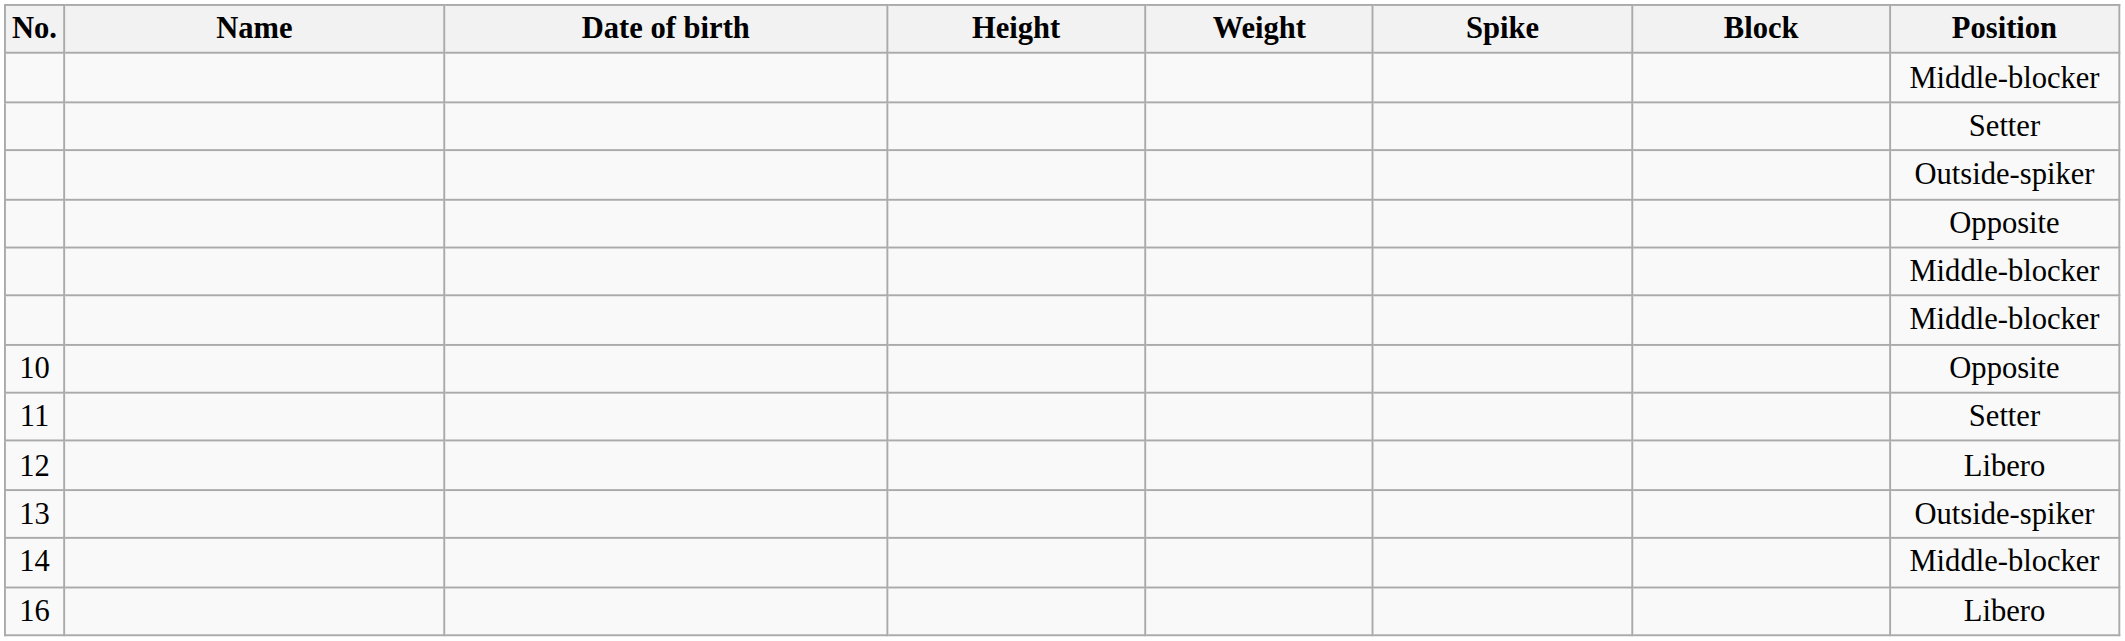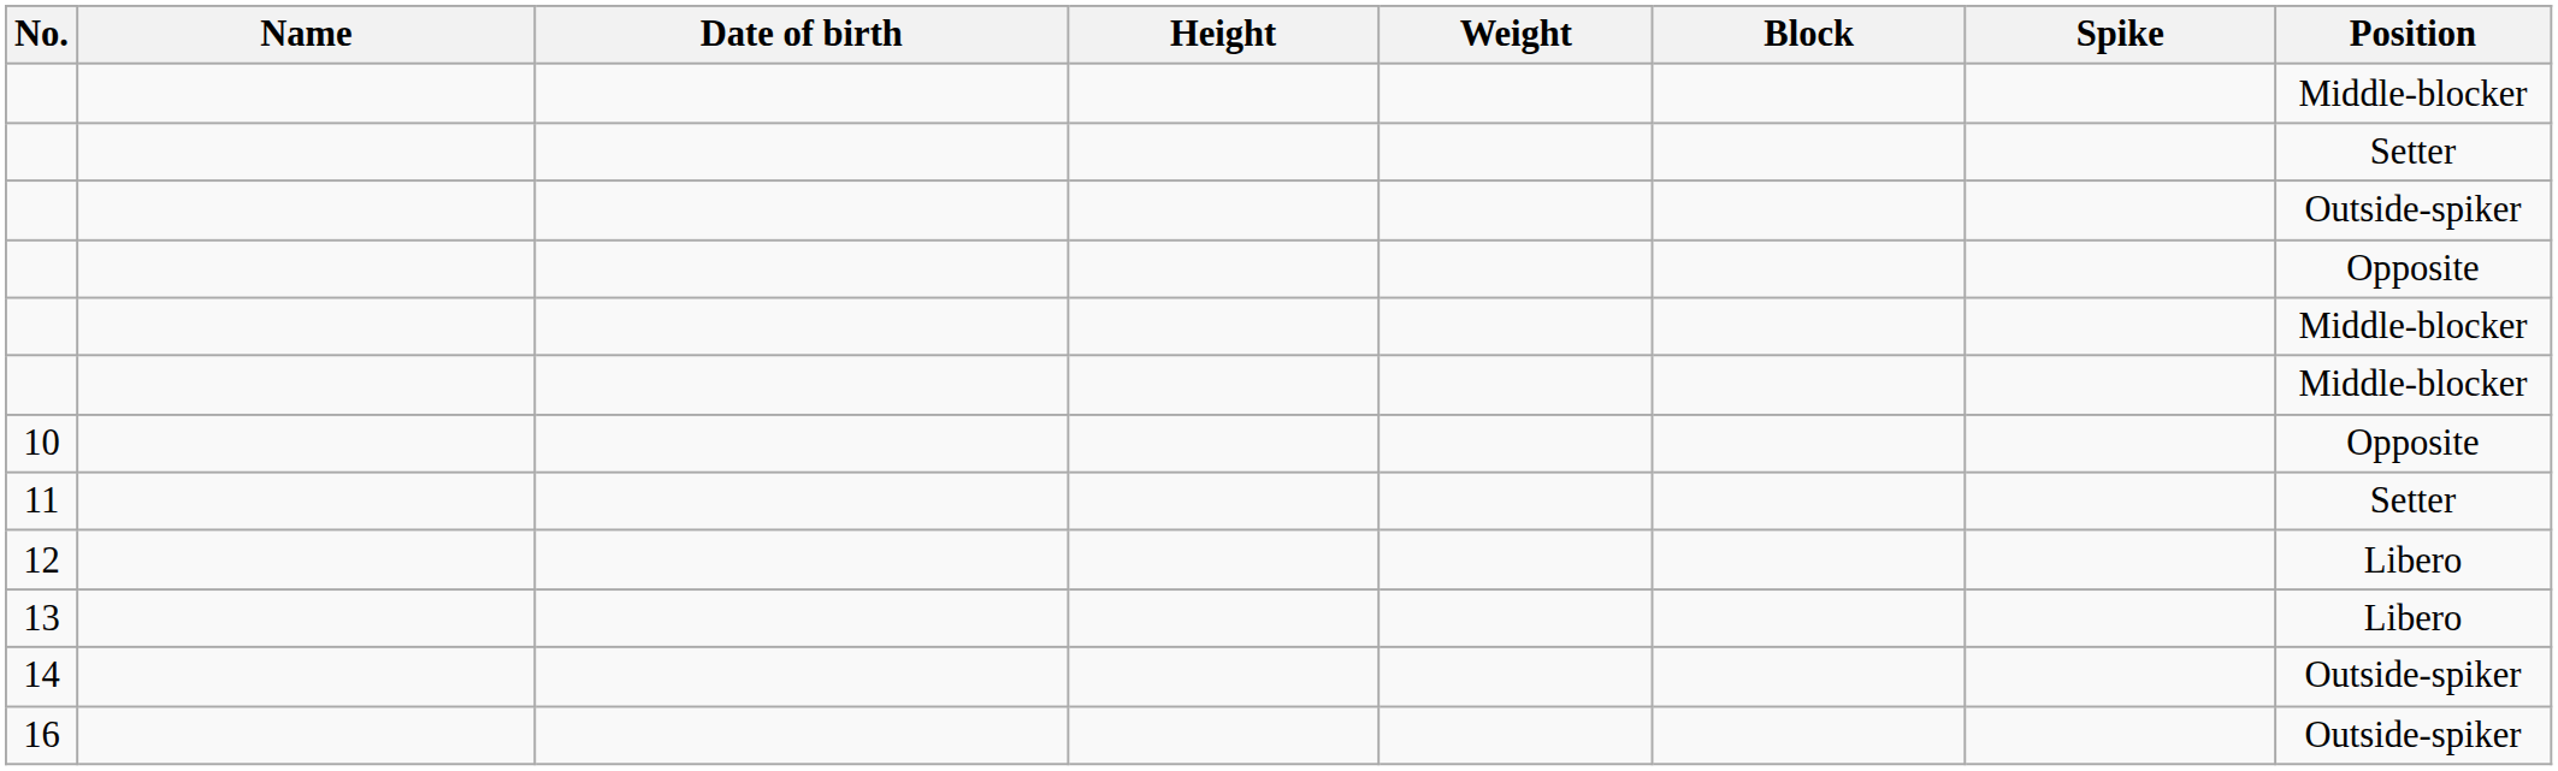 <table class="wikitable sortable" style="font-size:100%; text-align:center;">
 <tr>
 <th>No.</th>
 <th style="width:12em">Name</th>
 <th style="width:14em">Date of birth</th>
 <th style="width:8em">Height</th>
 <th style="width:7em">Weight</th>
+<th style="width:8em">Block</th>
 <th style="width:8em">Spike</th>
-<th style="width:8em">Block</th>
 <th style="width:7em">Position</th>
 </tr>
 <tr>
 <td></td>
 <td align=left> </td>
 <td align=right></td>
 <td></td>
 <td></td>
 <td></td>
 <td></td>
 <td>Middle-blocker</td>
 </tr>
 <tr>
 <td></td>
 <td align=left> </td>
 <td align=right></td>
 <td></td>
 <td></td>
 <td></td>
 <td></td>
 <td>Setter</td>
 </tr>
 <tr>
 <td></td>
 <td align=left> </td>
 <td align=right></td>
 <td></td>
 <td></td>
 <td></td>
 <td></td>
 <td>Outside-spiker</td>
 </tr>
 <tr>
 <td></td>
 <td align=left> </td>
 <td align=right></td>
 <td></td>
 <td></td>
 <td></td>
 <td></td>
 <td>Opposite</td>
 </tr>
 <tr>
 <td></td>
 <td align=left> </td>
 <td align=right></td>
 <td></td>
 <td></td>
 <td></td>
 <td></td>
 <td>Middle-blocker</td>
 </tr>
 <tr>
 <td></td>
 <td align=left> </td>
 <td align=right></td>
 <td></td>
 <td></td>
 <td></td>
 <td></td>
 <td>Middle-blocker</td>
 </tr>
 <tr>
 <td>10</td>
 <td align=left> </td>
 <td align=right></td>
 <td></td>
 <td></td>
 <td></td>
 <td></td>
 <td>Opposite</td>
 </tr>
 <tr>
 <td>11</td>
 <td align=left> </td>
 <td align=right></td>
 <td></td>
 <td></td>
 <td></td>
 <td></td>
 <td>Setter</td>
 </tr>
 <tr>
 <td>12</td>
 <td align=left> </td>
 <td align=right></td>
 <td></td>
 <td></td>
 <td></td>
 <td></td>
 <td>Libero</td>
 </tr>
 <tr>
 <td>13</td>
 <td align=left> </td>
 <td align=right></td>
 <td></td>
 <td></td>
 <td></td>
 <td></td>
-<td>Outside-spiker</td>
+<td>Libero</td>
 </tr>
 <tr>
 <td>14</td>
 <td align=left> </td>
 <td align=right></td>
 <td></td>
 <td></td>
 <td></td>
 <td></td>
-<td>Middle-blocker</td>
+<td>Outside-spiker</td>
 </tr>
 <tr>
 <td>16</td>
 <td align=left> </td>
 <td align=right></td>
 <td></td>
 <td></td>
 <td></td>
 <td></td>
-<td>Libero</td>
+<td>Outside-spiker</td>
 </tr>
 </table>
